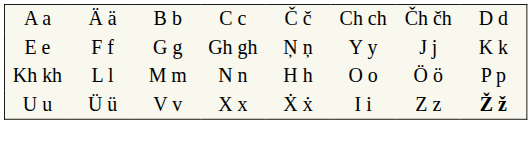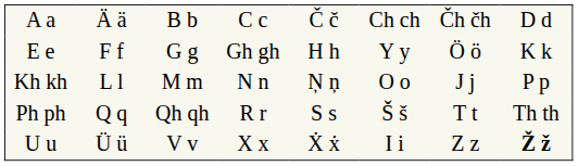 <table style=" font-size:1.4em; border-color:#000; border-width:1px; border-style:solid; border-collapse:collapse; background:#f8f8ef;">
 <tr>
 <td style="width:3em; text-align:center; padding: 3px;">A a</td>
 <td style="width:3em; text-align:center; padding: 3px;">Ä ä</td>
 <td style="width:3em; text-align:center; padding: 3px;">B b</td>
 <td style="width:3em; text-align:center; padding: 3px;">C c</td>
 <td style="width:3em; text-align:center; padding: 3px;">Č č</td>
 <td style="width:3em; text-align:center; padding: 3px;">Ch ch</td>
 <td style="width:3em; text-align:center; padding: 3px;">Čh čh</td>
 <td style="width:3em; text-align:center; padding: 3px;">D d</td>
 </tr>
 <tr style="text-align:center;">
 <td style="width:3em; padding: 3px;">E e</td>
 <td style="width:3em; padding: 3px;">F f</td>
 <td style="width:3em; padding: 3px;">G g</td>
 <td style="width:3em; padding: 3px;">Gh gh</td>
-<td style="width:3em; padding: 3px;">Ņ ņ</td>
+<td style="width:3em; padding: 3px;">H h</td>
 <td style="width:3em; padding: 3px;">Y y</td>
-<td style="width:3em; padding: 3px;">J j</td>
+<td style="width:3em; padding: 3px;">Ö ö</td>
 <td style="width:3em; padding: 3px;">K k</td>
 </tr>
 <tr style="text-align:center;">
 <td style="width:3em; padding: 3px;">Kh kh</td>
 <td style="width:3em; padding: 3px;">L l</td>
 <td style="width:3em; padding: 3px;">M m</td>
 <td style="width:3em; padding: 3px;">N n</td>
-<td style="width:3em; padding: 3px;">H h</td>
+<td style="width:3em; padding: 3px;">Ņ ņ</td>
 <td style="width:3em; padding: 3px;">O o</td>
-<td style="width:3em; padding: 3px;">Ö ö</td>
+<td style="width:3em; padding: 3px;">J j</td>
 <td style="width:3em; padding: 3px;">P p</td>
+</tr>
+<tr style="text-align:center;">
+<td style="width:3em; padding: 3px;">Ph ph</td>
+<td style="width:3em; padding: 3px;">Q q</td>
+<td style="width:3em; padding: 3px;">Qh qh</td>
+<td style="width:3em; padding: 3px;">R r</td>
+<td style="width:3em; padding: 3px;">S s</td>
+<td style="width:3em; padding: 3px;">Š š</td>
+<td style="width:3em; padding: 3px;">T t</td>
+<td style="width:3em; padding: 3px;">Th th</td>
 </tr>
 <tr style="text-align:center;">
 <td style="width:3em; padding: 3px;">U u</td>
 <td style="width:3em; padding: 3px;">Ü ü</td>
 <td style="width:3em; padding: 3px;">V v</td>
 <td style="width:3em; padding: 3px;">X x</td>
 <td style="width:3em; padding: 3px;">Ẋ ẋ</td>
 <td style="width:3em; padding: 3px;">I i</td>
 <td style="width:3em; padding: 3px;">Z z</td>
 <td style="width:3em; padding: 3px;"><strong>Ž ž</strong></td>
 </tr>
 </table>
